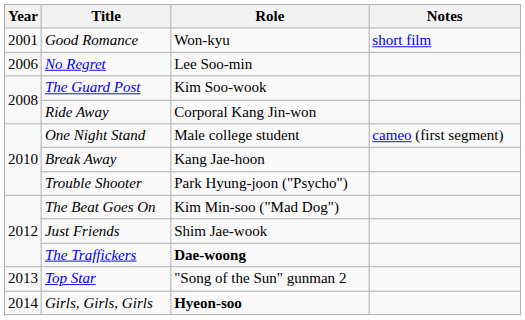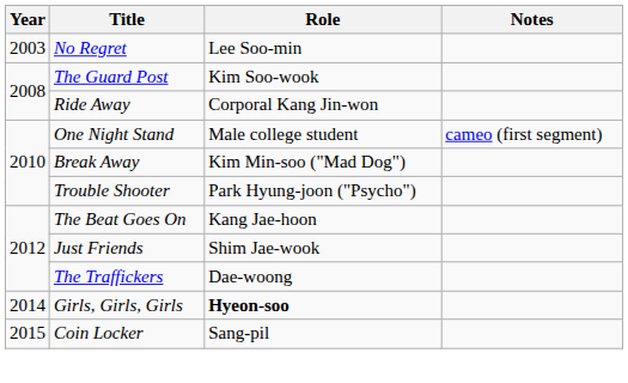 <table class="wikitable" style="width:550px">
 <tr>
 <th width=10>Year</th>
 <th>Title</th>
 <th>Role</th>
 <th>Notes</th>
 </tr>
 <tr>
-<td>2001</td>
-<td><em>Good Romance</em></td>
-<td>Won-kyu</td>
-<td><a href='#'>short film</a></td>
-</tr>
-<tr>
-<td>2006</td>
+<td>2003</td>
 <td><em><a href='#'>No Regret</a></em></td>
 <td>Lee Soo-min</td>
 <td></td>
 </tr>
 <tr>
 <td rowspan=2>2008</td>
 <td><em><a href='#'>The Guard Post</a></em></td>
 <td>Kim Soo-wook</td>
 <td></td>
 </tr>
 <tr>
 <td><em>Ride Away</em></td>
 <td>Corporal Kang Jin-won</td>
 <td></td>
 </tr>
 <tr>
 <td rowspan=3>2010</td>
 <td><em>One Night Stand</em></td>
 <td>Male college student</td>
 <td><a href='#'>cameo</a> (first segment)</td>
 </tr>
 <tr>
 <td><em>Break Away</em></td>
-<td>Kang Jae-hoon</td>
+<td>Kim Min-soo ("Mad Dog")</td>
 <td></td>
 </tr>
 <tr>
 <td><em>Trouble Shooter</em></td>
 <td>Park Hyung-joon ("Psycho")</td>
 <td></td>
 </tr>
 <tr>
 <td rowspan=3>2012</td>
 <td><em>The Beat Goes On</em></td>
-<td>Kim Min-soo ("Mad Dog")</td>
+<td>Kang Jae-hoon</td>
 <td></td>
 </tr>
 <tr>
 <td><em>Just Friends</em></td>
 <td>Shim Jae-wook</td>
 <td></td>
 </tr>
 <tr>
 <td><em><a href='#'>The Traffickers</a></em></td>
-<td><strong>Dae-woong</strong></td>
-<td></td>
-</tr>
-<tr>
-<td>2013</td>
-<td><em><a href='#'>Top Star</a></em></td>
-<td>"Song of the Sun" gunman 2</td>
+<td>Dae-woong</td>
 <td></td>
 </tr>
 <tr>
 <td>2014</td>
 <td><em>Girls, Girls, Girls</em></td>
 <td><strong>Hyeon-soo</strong></td>
 <td></td>
 </tr>
+<tr>
+<td>2015</td>
+<td><em>Coin Locker</em></td>
+<td>Sang-pil</td>
+<td></td>
+</tr>
 </table>
